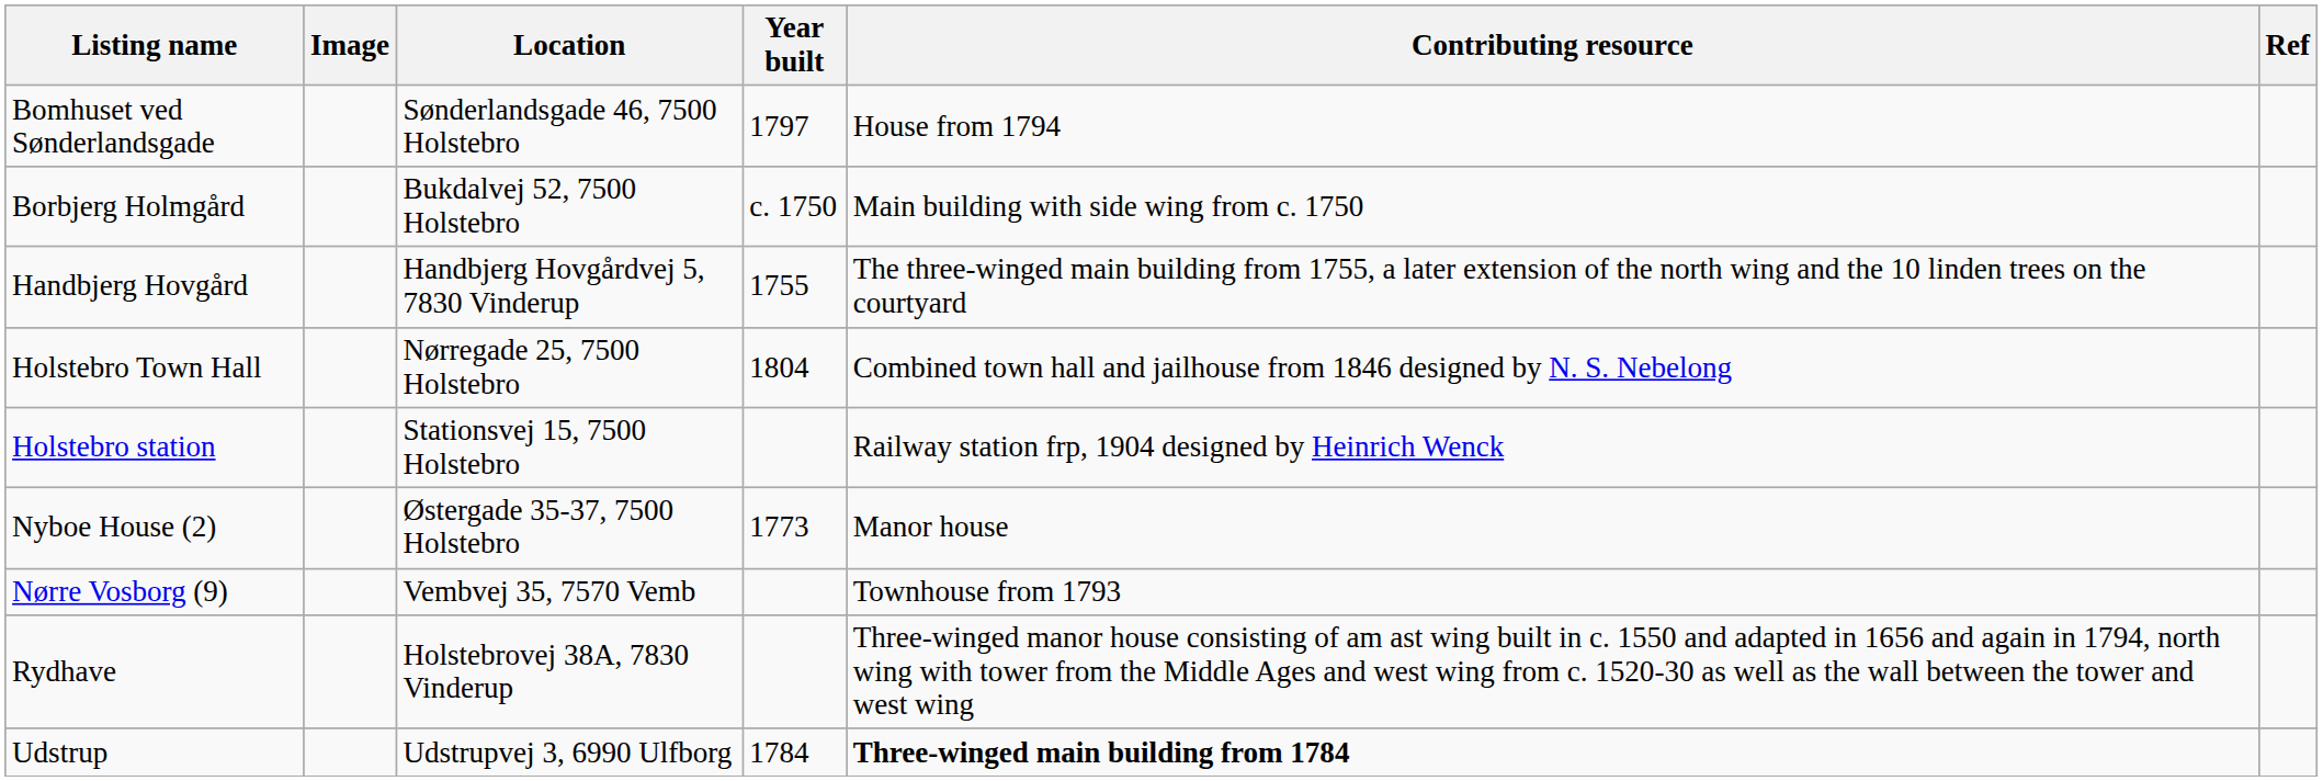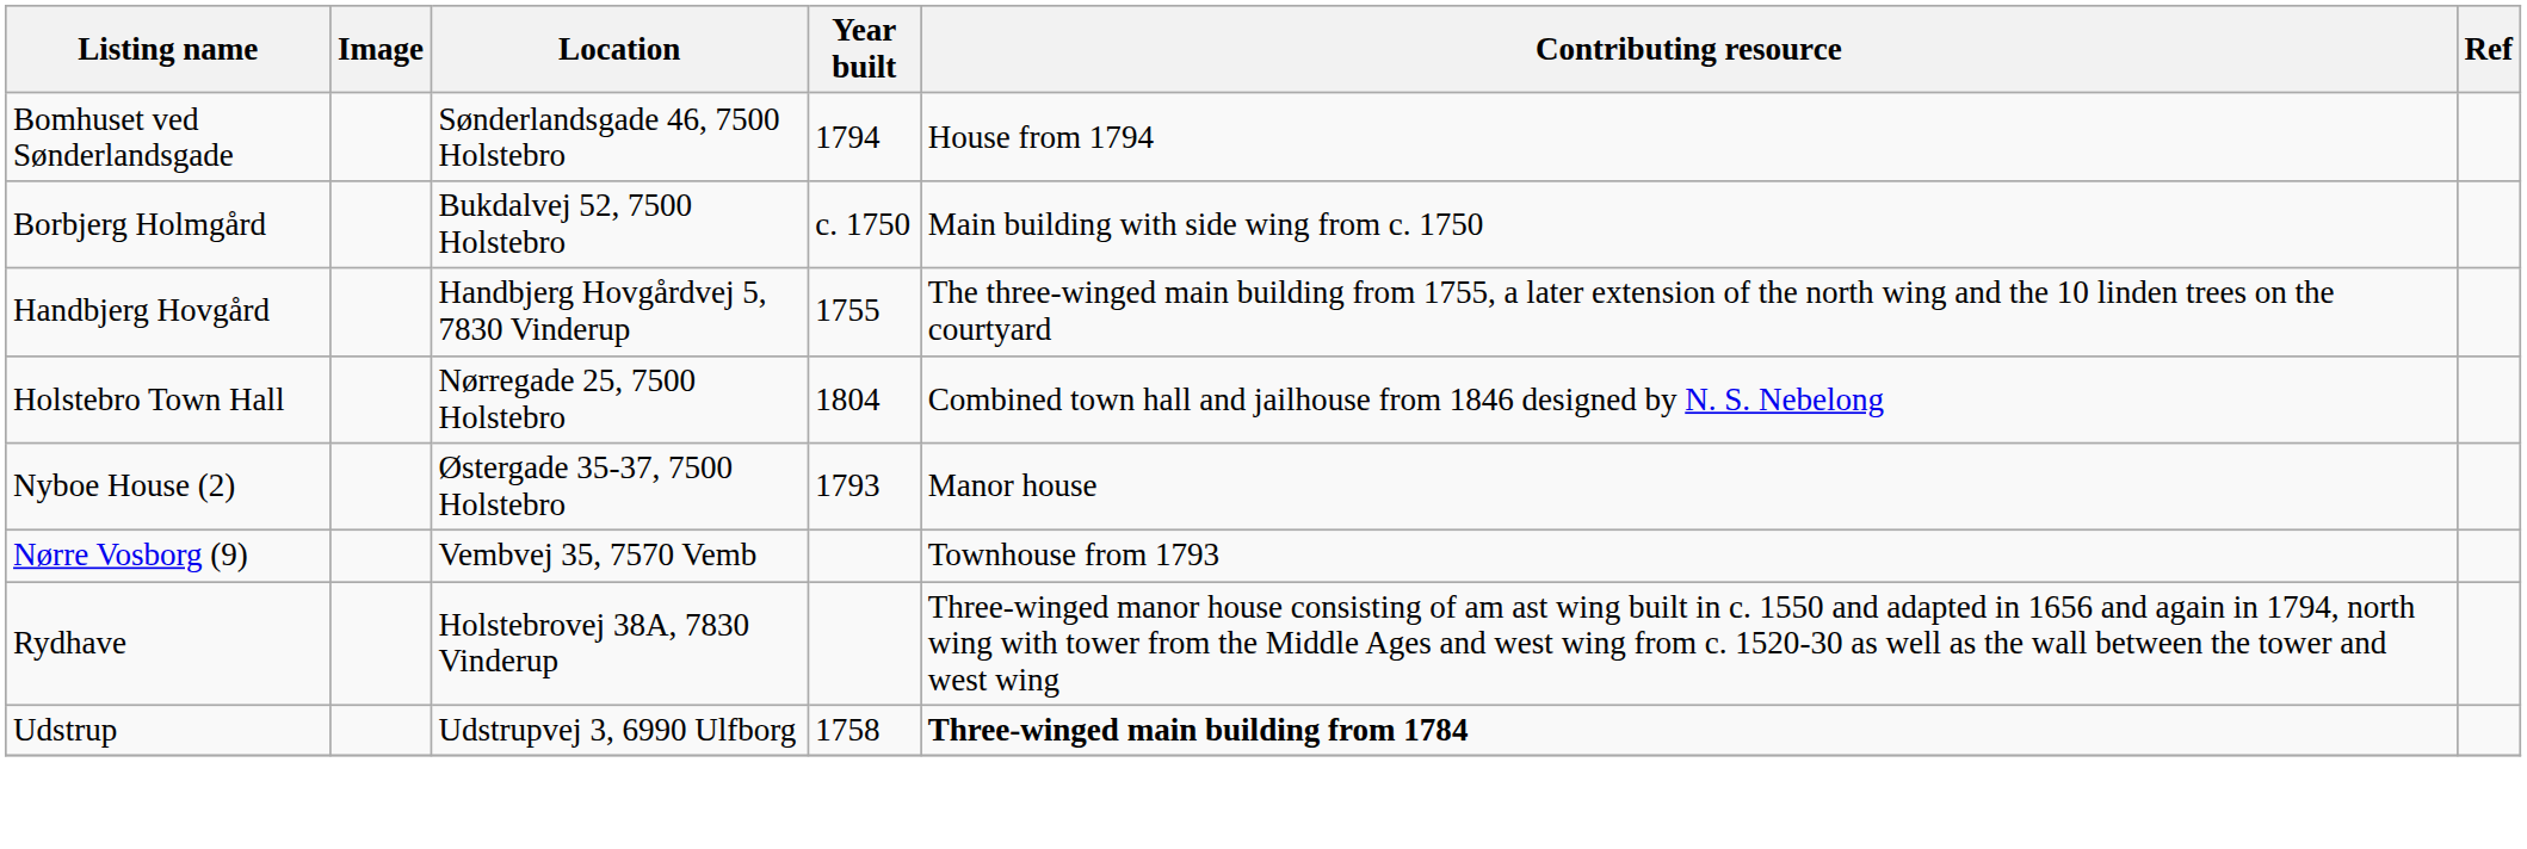 <table class="wikitable sortable">
 <tr>
 <th>Listing name</th>
 <th>Image</th>
 <th>Location</th>
 <th>Year built</th>
 <th>Contributing resource</th>
 <th>Ref</th>
 </tr>
 <tr>
 <td>Bomhuset ved Sønderlandsgade</td>
 <td></td>
 <td>Sønderlandsgade 46, 7500 Holstebro</td>
-<td>1797</td>
+<td>1794</td>
 <td>House from 1794</td>
 <td></td>
 </tr>
 <tr>
 <td>Borbjerg Holmgård</td>
 <td></td>
 <td>Bukdalvej 52, 7500 Holstebro</td>
 <td>c. 1750</td>
 <td>Main building with side wing from c. 1750</td>
 <td></td>
 </tr>
 <tr>
 <td>Handbjerg Hovgård</td>
 <td></td>
 <td>Handbjerg Hovgårdvej 5, 7830 Vinderup</td>
 <td>1755</td>
 <td>The three-winged main building from 1755, a later extension of the north wing and the 10 linden trees on the courtyard</td>
 <td></td>
 </tr>
 <tr>
 <td>Holstebro Town Hall</td>
 <td></td>
 <td>Nørregade 25, 7500 Holstebro</td>
 <td>1804</td>
 <td>Combined town hall and jailhouse from 1846 designed by <a href='#'>N. S. Nebelong</a></td>
 <td></td>
 </tr>
 <tr>
-<td><a href='#'>Holstebro station</a></td>
-<td></td>
-<td>Stationsvej 15, 7500 Holstebro</td>
-<td></td>
-<td>Railway station frp, 1904 designed by <a href='#'>Heinrich Wenck</a></td>
-<td></td>
-</tr>
-<tr>
 <td>Nyboe House (2)</td>
 <td></td>
 <td>Østergade 35-37, 7500 Holstebro</td>
-<td>1773</td>
+<td>1793</td>
 <td>Manor house</td>
 <td></td>
 </tr>
 <tr>
 <td><a href='#'>Nørre Vosborg</a> (9)</td>
 <td></td>
 <td>Vembvej 35, 7570 Vemb</td>
 <td></td>
 <td>Townhouse from 1793</td>
 <td></td>
 </tr>
 <tr>
 <td>Rydhave</td>
 <td></td>
 <td>Holstebrovej 38A, 7830 Vinderup</td>
 <td></td>
 <td>Three-winged manor house consisting of am ast wing built in c. 1550 and adapted in 1656 and again in  1794, north wing with tower from the Middle Ages and west wing from c. 1520-30 as well as the wall between the tower and west wing</td>
 <td></td>
 </tr>
 <tr>
 <td>Udstrup</td>
 <td></td>
 <td>Udstrupvej 3, 6990 Ulfborg</td>
-<td>1784</td>
+<td>1758</td>
 <td><strong>Three-winged main building from 1784</strong></td>
 <td></td>
 </tr>
 <tr>
 </tr>
 </table>
